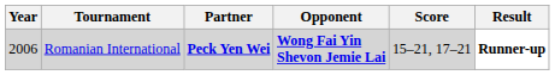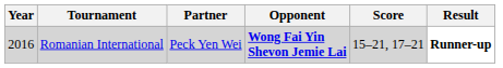 <table class="sortable wikitable" style="font-size: 90%;">
 <tr>
 <th>Year</th>
 <th>Tournament</th>
 <th>Partner</th>
 <th>Opponent</th>
 <th>Score</th>
 <th>Result</th>
 </tr>
 <tr style="background:#D5D5D5">
-<td align="center">2006</td>
+<td align="center">2016</td>
 <td align="left"><a href='#'>Romanian International</a></td>
-<td align="left"><strong> <a href='#'>Peck Yen Wei</a></strong></td>
+<td align="left"> <a href='#'>Peck Yen Wei</a></td>
 <td align="left"><strong> <a href='#'>Wong Fai Yin</a><br> <a href='#'>Shevon Jemie Lai</a></strong></td>
 <td align="left">15–21, 17–21</td>
 <td style="text-align:left; background:white"> <strong>Runner-up</strong></td>
 </tr>
 </table>
